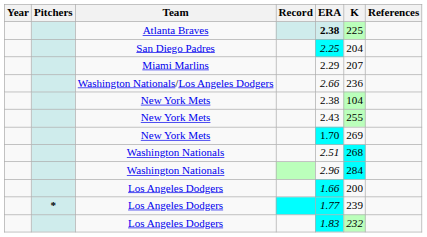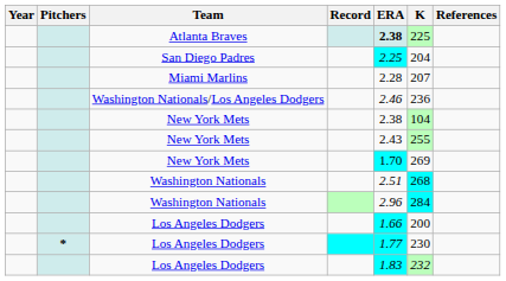 <table class="wikitable sortable" style="text-align:center">
 <tr>
 <th>Year</th>
 <th>Pitchers</th>
 <th>Team</th>
 <th data-sort-type="number">Record</th>
 <th>ERA</th>
 <th>K</th>
 <th>References</th>
 </tr>
 <tr>
 <td></td>
 <th scope="row" style="text-align:center; background:#cfecec;"> </th>
 <td><a href='#'>Atlanta Braves</a></td>
 <th scope="row" style="text-align:center; background:#cfecec;"></th>
 <th scope="row" style="text-align:center; background:#cfecec;">2.38</th>
 <td style="background:#bfb;">225</td>
 <td></td>
 </tr>
 <tr>
 <td></td>
 <th scope="row" style="background:#cfecec;"> </th>
 <td><a href='#'>San Diego Padres</a></td>
 <td></td>
 <td style="background:#00ffff;"><em>2.25</em></td>
 <td>204</td>
 <td></td>
 </tr>
 <tr>
 <td></td>
 <th scope="row" style="text-align:center; background:#cfecec;"></th>
 <td><a href='#'>Miami Marlins</a></td>
 <td></td>
-<td>2.29</td>
+<td>2.28</td>
 <td>207</td>
 <td></td>
 </tr>
 <tr>
 <td></td>
 <th scope="row" style="text-align:center; background:#cfecec;"> </th>
 <td><a href='#'>Washington Nationals</a>/<a href='#'>Los Angeles Dodgers</a></td>
 <td></td>
-<td><em>2.66</em></td>
+<td><em>2.46</em></td>
 <td>236</td>
 <td></td>
 </tr>
 <tr>
 <td></td>
 <th scope="row" style="text-align:center; background:#cfecec;"> </th>
 <td><a href='#'>New York Mets</a></td>
 <td></td>
 <td>2.38</td>
 <td style="background:#bfb;">104</td>
 <td></td>
 </tr>
 <tr>
 <td></td>
 <th scope="row" style="text-align:center; background:#cfecec;"> </th>
 <td><a href='#'>New York Mets</a></td>
 <td></td>
 <td>2.43</td>
 <td style="background:#bfb;">255</td>
 <td></td>
 </tr>
 <tr>
 <td></td>
 <th scope="row" style="text-align:center; background:#cfecec;"> </th>
 <td><a href='#'>New York Mets</a></td>
 <td></td>
 <td style="background:#00ffff;">1.70</td>
 <td>269</td>
 <td></td>
 </tr>
 <tr>
 <td></td>
 <th scope="row" style="text-align:center; background:#cfecec;"> </th>
 <td><a href='#'>Washington Nationals</a></td>
 <td></td>
 <td><em>2.51</em></td>
 <td style="background:#00ffff;">268</td>
 <td></td>
 </tr>
 <tr>
 <td></td>
 <th scope="row" style="text-align:center; background:#cfecec;"> </th>
 <td><a href='#'>Washington Nationals</a></td>
 <td style="background:#bfb;"></td>
 <td><em>2.96</em></td>
 <td style="background:#00ffff;">284</td>
 <td></td>
 </tr>
 <tr>
 <td></td>
 <th scope="row" style="background:#cfecec;"> </th>
 <td><a href='#'>Los Angeles Dodgers</a></td>
 <td></td>
 <td style="background:#00ffff;"><em>1.66</em></td>
 <td>200</td>
 <td></td>
 </tr>
 <tr>
 <td></td>
 <th scope="row" style="background:#cfecec;">*  </th>
 <td><a href='#'>Los Angeles Dodgers</a></td>
 <td style="background:#00ffff;"></td>
 <td style="background:#00ffff;"><em>1.77</em></td>
-<td>239</td>
+<td>230</td>
 <td></td>
 </tr>
 <tr>
 <td></td>
 <th scope="row" style="background:#cfecec;">  </th>
 <td><a href='#'>Los Angeles Dodgers</a></td>
 <td></td>
 <td style="background:#00ffff;"><em>1.83</em></td>
 <td style="background:#bfb;"><em>232</em></td>
 <td></td>
 </tr>
 </table>
